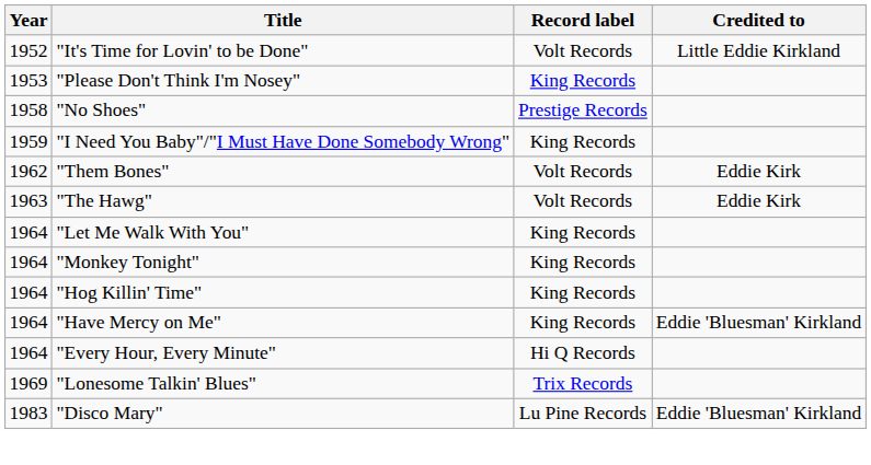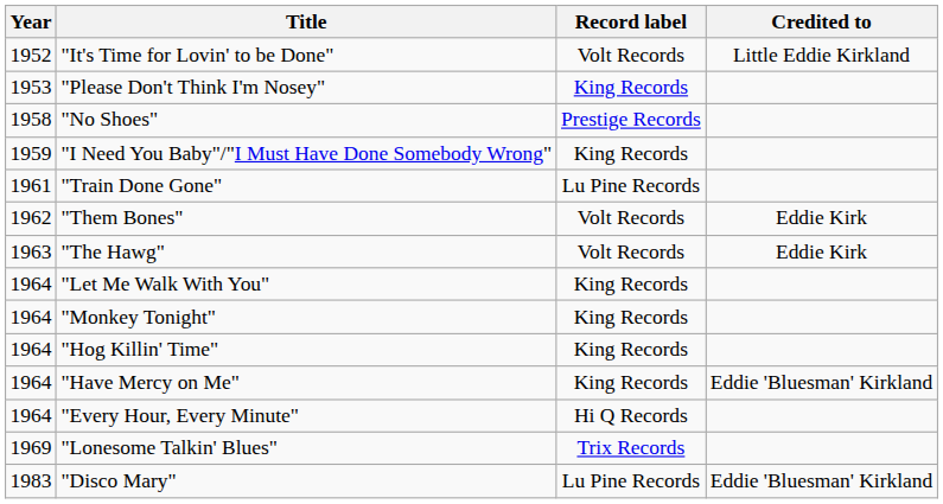 <table class="wikitable sortable">
 <tr>
 <th>Year</th>
 <th>Title</th>
 <th>Record label</th>
 <th>Credited to</th>
 </tr>
 <tr>
 <td>1952</td>
 <td>"It's Time for Lovin' to be Done"</td>
 <td style="text-align:center;">Volt Records</td>
 <td style="text-align:center;">Little Eddie Kirkland</td>
 </tr>
 <tr>
 <td>1953</td>
 <td>"Please Don't Think I'm Nosey"</td>
 <td style="text-align:center;"><a href='#'>King Records</a></td>
 <td style="text-align:center;"></td>
 </tr>
 <tr>
 <td>1958</td>
 <td>"No Shoes"</td>
 <td style="text-align:center;"><a href='#'>Prestige Records</a></td>
 <td style="text-align:center;"></td>
 </tr>
 <tr>
 <td>1959</td>
 <td>"I Need You Baby"/"<a href='#'>I Must Have Done Somebody Wrong</a>"</td>
 <td style="text-align:center;">King Records</td>
+<td style="text-align:center;"></td>
+</tr>
+<tr>
+<td>1961</td>
+<td>"Train Done Gone"</td>
+<td style="text-align:center;">Lu Pine Records</td>
 <td style="text-align:center;"></td>
 </tr>
 <tr>
 <td>1962</td>
 <td>"Them Bones"</td>
 <td style="text-align:center;">Volt Records</td>
 <td style="text-align:center;">Eddie Kirk</td>
 </tr>
 <tr>
 <td>1963</td>
 <td>"The Hawg"</td>
 <td style="text-align:center;">Volt Records</td>
 <td style="text-align:center;">Eddie Kirk</td>
 </tr>
 <tr>
 <td>1964</td>
 <td>"Let Me Walk With You"</td>
 <td style="text-align:center;">King Records</td>
 <td style="text-align:center;"></td>
 </tr>
 <tr>
 <td>1964</td>
 <td>"Monkey Tonight"</td>
 <td style="text-align:center;">King Records</td>
 <td style="text-align:center;"></td>
 </tr>
 <tr>
 <td>1964</td>
 <td>"Hog Killin' Time"</td>
 <td style="text-align:center;">King Records</td>
 <td style="text-align:center;"></td>
 </tr>
 <tr>
 <td>1964</td>
 <td>"Have Mercy on Me"</td>
 <td style="text-align:center;">King Records</td>
 <td style="text-align:center;">Eddie 'Bluesman' Kirkland</td>
 </tr>
 <tr>
 <td>1964</td>
 <td>"Every Hour, Every Minute"</td>
 <td style="text-align:center;">Hi Q Records</td>
 <td style="text-align:center;"></td>
 </tr>
 <tr>
 <td>1969</td>
 <td>"Lonesome Talkin' Blues"</td>
 <td style="text-align:center;"><a href='#'>Trix Records</a></td>
 <td style="text-align:center;"></td>
 </tr>
 <tr>
 <td>1983</td>
 <td>"Disco Mary"</td>
 <td style="text-align:center;">Lu Pine Records</td>
 <td style="text-align:center;">Eddie 'Bluesman' Kirkland</td>
 </tr>
 </table>
